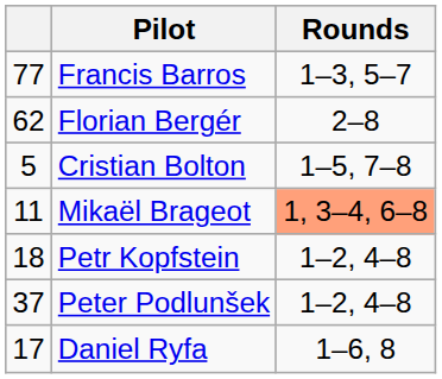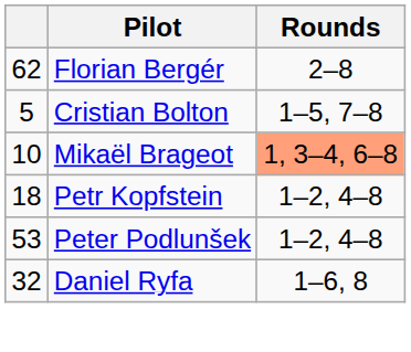 <table class="wikitable" style="font-size: 95%;">
 <tr>
 <th></th>
 <th>Pilot</th>
 <th>Rounds</th>
-</tr>
-<tr>
-<td align=center>77</td>
-<td> <a href='#'>Francis Barros</a></td>
-<td align=center>1–3, 5–7</td>
 </tr>
 <tr>
 <td align=center>62</td>
 <td> <a href='#'>Florian Bergér</a></td>
 <td align=center>2–8</td>
 </tr>
 <tr>
 <td align=center>5</td>
 <td> <a href='#'>Cristian Bolton</a></td>
 <td align=center>1–5, 7–8</td>
 </tr>
 <tr>
-<td align=center>11</td>
+<td align=center>10</td>
 <td> <a href='#'>Mikaël Brageot</a></td>
 <td align=center style="background: lightsalmon;">1, 3–4, 6–8</td>
 </tr>
 <tr>
 <td align=center>18</td>
 <td> <a href='#'>Petr Kopfstein</a></td>
 <td align=center>1–2, 4–8</td>
 </tr>
 <tr>
-<td align=center>37</td>
+<td align=center>53</td>
 <td> <a href='#'>Peter Podlunšek</a></td>
 <td align=center>1–2, 4–8</td>
 </tr>
 <tr>
-<td align=center>17</td>
+<td align=center>32</td>
 <td> <a href='#'>Daniel Ryfa</a></td>
 <td align=center>1–6, 8</td>
 </tr>
 </table>
